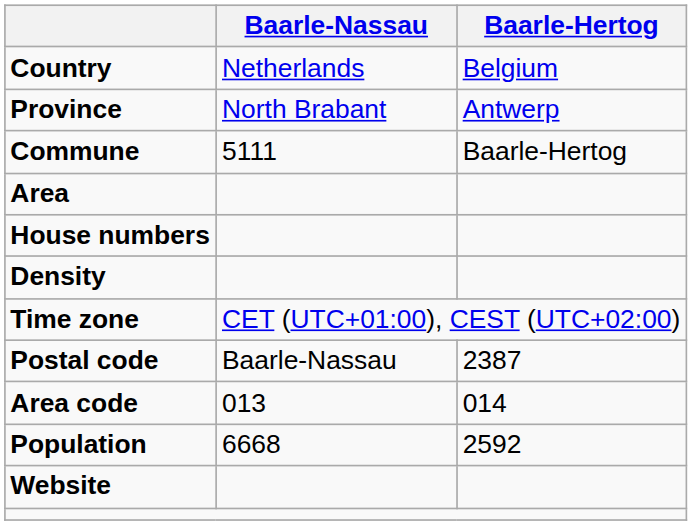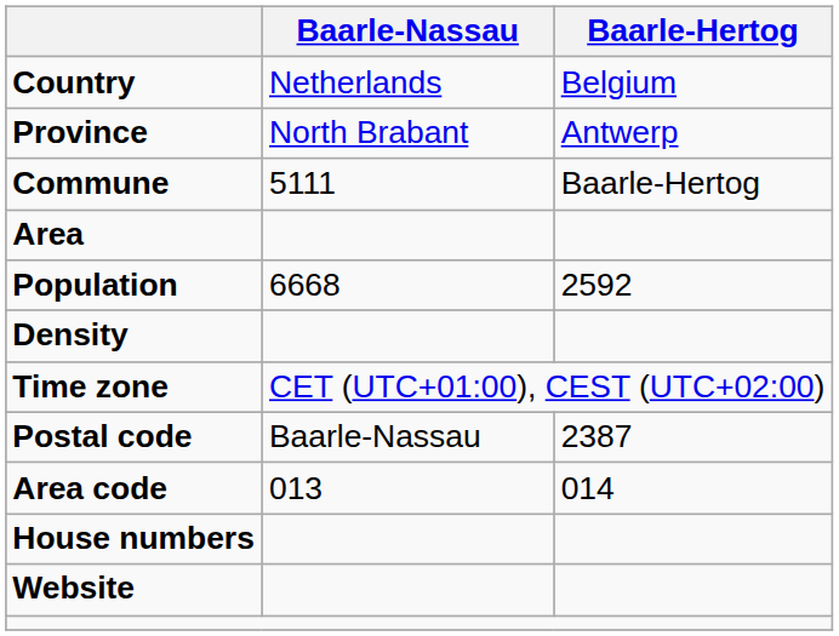 <table class="infobox wikitable">
 <tr>
 <th></th>
 <th><a href='#'>Baarle-Nassau</a></th>
 <th><a href='#'>Baarle-Hertog</a></th>
 </tr>
 <tr>
 <td><strong>Country</strong></td>
 <td><a href='#'>Netherlands</a></td>
 <td><a href='#'>Belgium</a></td>
 </tr>
 <tr>
 <td><strong>Province</strong></td>
 <td><a href='#'>North Brabant</a></td>
 <td><a href='#'>Antwerp</a></td>
 </tr>
 <tr>
 <td><strong>Commune</strong></td>
 <td>5111</td>
 <td>Baarle-Hertog</td>
 </tr>
 <tr>
 <td><strong>Area</strong></td>
 <td></td>
 <td></td>
 </tr>
 <tr>
-<td><strong>House numbers</strong></td>
-<td></td>
-<td></td>
+<td><strong>Population</strong></td>
+<td>6668</td>
+<td>2592</td>
 </tr>
 <tr>
 <td><strong>Density</strong></td>
 <td></td>
 <td></td>
 </tr>
 <tr>
 <td><strong>Time zone</strong></td>
 <td colspan="2"><a href='#'>CET</a> (<a href='#'>UTC+01:00</a>), <a href='#'>CEST</a> (<a href='#'>UTC+02:00</a>)</td>
 </tr>
 <tr>
 <td><strong>Postal code</strong></td>
 <td>Baarle-Nassau</td>
 <td>2387</td>
 </tr>
 <tr>
 <td><strong>Area code</strong></td>
 <td>013</td>
 <td>014</td>
 </tr>
 <tr>
-<td><strong>Population</strong></td>
-<td>6668</td>
-<td>2592</td>
+<td><strong>House numbers</strong></td>
+<td></td>
+<td></td>
 </tr>
 <tr>
 <td><strong>Website</strong></td>
 <td></td>
 <td></td>
 </tr>
 <tr>
 <td colspan="3" style="text-align: center;"></td>
 </tr>
 </table>
